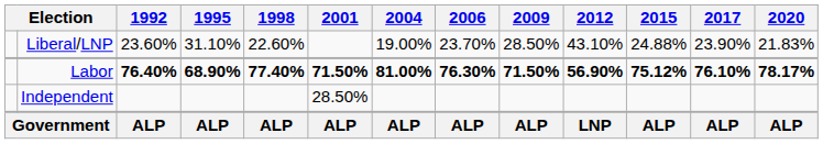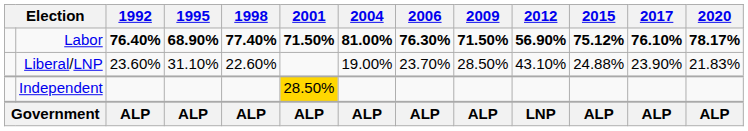 <table class="wikitable">
 <tr>
 <th colspan="2">Election</th>
 <th><a href='#'>1992</a></th>
 <th><a href='#'>1995</a></th>
 <th><a href='#'>1998</a></th>
 <th><a href='#'>2001</a></th>
 <th><a href='#'>2004</a></th>
 <th><a href='#'>2006</a></th>
 <th><a href='#'>2009</a></th>
 <th><a href='#'>2012</a></th>
 <th><a href='#'>2015</a></th>
 <th><a href='#'>2017</a></th>
 <th><a href='#'>2020</a></th>
-</tr>
-<tr align="right" style="border-bottom: 2px solid darkgray;">
-<td width="1pt" > </td>
-<td><a href='#'>Liberal</a>/<a href='#'>LNP</a></td>
-<td>23.60%</td>
-<td>31.10%</td>
-<td>22.60%</td>
-<td></td>
-<td>19.00%</td>
-<td>23.70%</td>
-<td>28.50%</td>
-<td>43.10%</td>
-<td>24.88%</td>
-<td>23.90%</td>
-<td>21.83%</td>
 </tr>
 <tr align="right">
 <td width="1pt" > </td>
 <td><a href='#'>Labor</a></td>
 <td><strong>76.40%</strong></td>
 <td><strong>68.90%</strong></td>
 <td><strong>77.40%</strong></td>
 <td><strong>71.50%</strong></td>
 <td><strong>81.00%</strong></td>
 <td><strong>76.30%</strong></td>
 <td><strong>71.50%</strong></td>
 <td><strong>56.90%</strong></td>
 <td><strong>75.12%</strong></td>
 <td><strong>76.10%</strong></td>
 <td><strong>78.17%</strong></td>
 </tr>
 <tr align="right" style="border-bottom: 2px solid darkgray;">
 <td width="1pt" > </td>
+<td><a href='#'>Liberal</a>/<a href='#'>LNP</a></td>
+<td>23.60%</td>
+<td>31.10%</td>
+<td>22.60%</td>
+<td></td>
+<td>19.00%</td>
+<td>23.70%</td>
+<td>28.50%</td>
+<td>43.10%</td>
+<td>24.88%</td>
+<td>23.90%</td>
+<td>21.83%</td>
+</tr>
+<tr align="right" style="border-bottom: 2px solid darkgray;">
+<td width="1pt" > </td>
 <td><a href='#'>Independent</a></td>
 <td></td>
 <td></td>
 <td></td>
-<td>28.50%</td>
+<td style="background: gold;">28.50%</td>
 <td></td>
 <td></td>
 <td></td>
 <td></td>
 <td></td>
 <td></td>
 <td></td>
 </tr>
 <tr align="right">
 <th colspan="2">Government</th>
 <th>ALP</th>
 <th>ALP</th>
 <th>ALP</th>
 <th>ALP</th>
 <th>ALP</th>
 <th>ALP</th>
 <th>ALP</th>
 <th>LNP</th>
 <th>ALP</th>
 <th>ALP</th>
 <th>ALP</th>
 </tr>
 </table>
